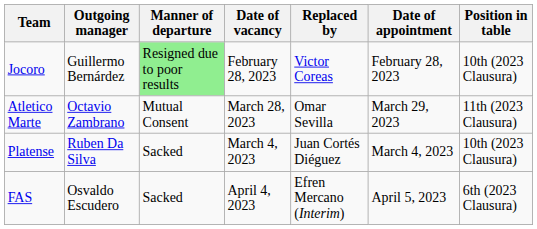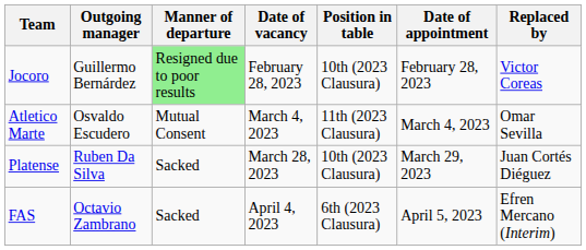 <table class="wikitable">
 <tr>
 <th>Team</th>
 <th>Outgoing manager</th>
 <th>Manner of departure</th>
 <th>Date of vacancy</th>
+<th>Position in table</th>
+<th>Date of appointment</th>
 <th>Replaced by</th>
-<th>Date of appointment</th>
-<th>Position in table</th>
 </tr>
 <tr>
 <td><a href='#'>Jocoro</a></td>
 <td> Guillermo Bernárdez </td>
 <td style="background: lightgreen;">Resigned due to poor results</td>
 <td>February 28, 2023</td>
+<td>10th (2023 Clausura)</td>
+<td>February 28, 2023</td>
 <td> <a href='#'>Victor Coreas</a></td>
-<td>February 28, 2023</td>
-<td>10th (2023 Clausura)</td>
 </tr>
 <tr>
 <td><a href='#'>Atletico Marte</a></td>
-<td> <a href='#'>Octavio Zambrano</a></td>
+<td> Osvaldo Escudero</td>
 <td>Mutual Consent</td>
-<td>March 28, 2023</td>
+<td>March 4, 2023</td>
+<td>11th (2023 Clausura)</td>
+<td>March 4, 2023</td>
 <td> Omar Sevilla</td>
-<td>March 29, 2023</td>
-<td>11th (2023 Clausura)</td>
 </tr>
 <tr>
 <td><a href='#'>Platense</a></td>
 <td> <a href='#'>Ruben Da Silva</a></td>
 <td>Sacked</td>
-<td>March 4, 2023</td>
+<td>March 28, 2023</td>
+<td>10th (2023 Clausura)</td>
+<td>March 29, 2023</td>
 <td> Juan Cortés Diéguez</td>
-<td>March 4, 2023</td>
-<td>10th (2023 Clausura)</td>
 </tr>
 <tr>
 <td><a href='#'>FAS</a></td>
-<td> Osvaldo Escudero</td>
+<td> <a href='#'>Octavio Zambrano</a></td>
 <td>Sacked</td>
 <td>April 4, 2023</td>
+<td>6th (2023 Clausura)</td>
+<td>April 5, 2023</td>
 <td> Efren Mercano (<em>Interim</em>)</td>
-<td>April 5, 2023</td>
-<td>6th (2023 Clausura)</td>
 </tr>
 </table>
